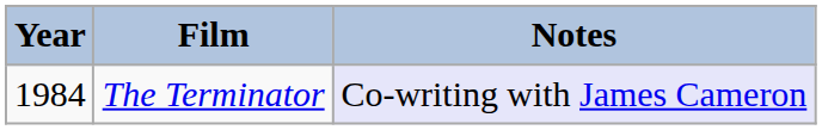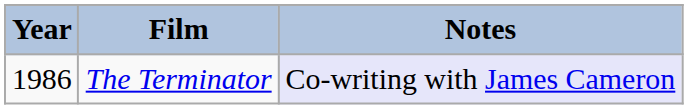 <table class="wikitable" style="font-size:95%;">
 <tr>
 <th style="background:#B0C4DE;">Year</th>
 <th style="background:#B0C4DE;">Film</th>
 <th style="background:#B0C4DE;">Notes</th>
 </tr>
 <tr>
-<td>1984</td>
+<td>1986</td>
 <td><em><a href='#'>The Terminator</a></em></td>
 <td style="background: lavender;">Co-writing with <a href='#'>James Cameron</a></td>
 </tr>
 </table>
